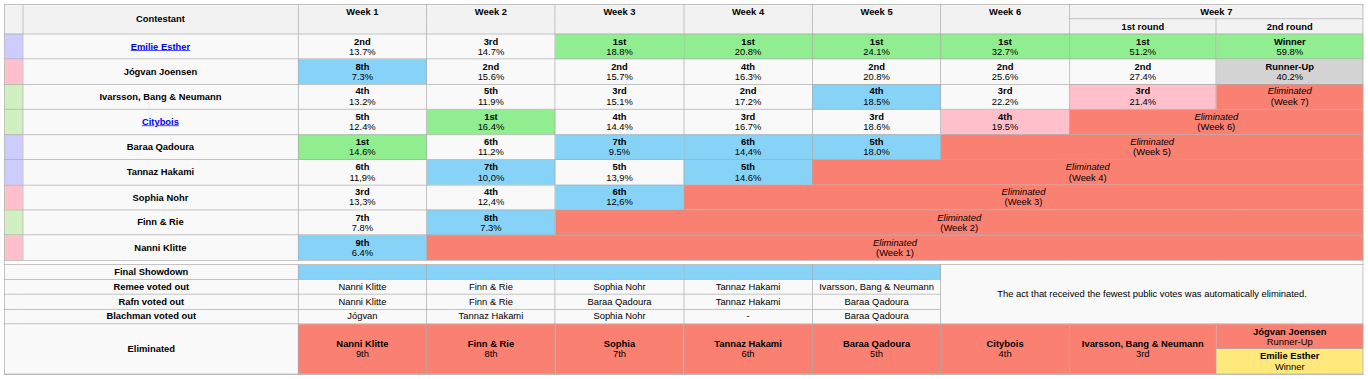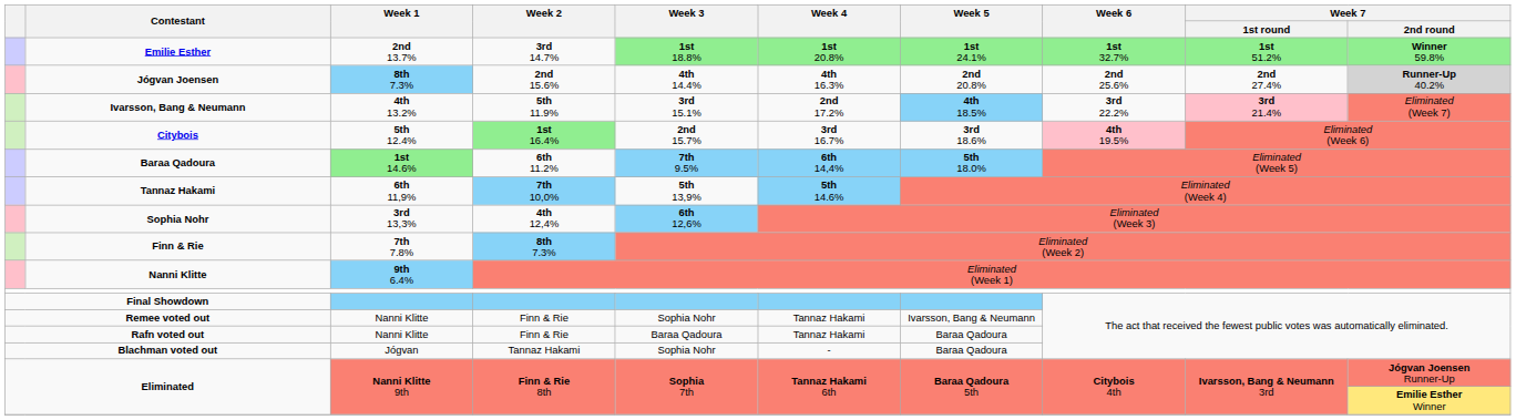 <table class="wikitable" style="text-align:center; font-size:85%">
 <tr>
 <th style="width:1%" rowspan=2></th>
 <th style="width:15%" rowspan=2>Contestant</th>
 <th style="width:7%" rowspan=2 valign=top>Week 1</th>
 <th style="width:7%" rowspan=2 valign=top>Week 2</th>
 <th style="width:7%" rowspan=2 valign=top>Week 3</th>
 <th style="width:7%" rowspan=2 valign=top>Week 4</th>
 <th style="width:7%" rowspan=2 valign=top>Week 5</th>
 <th style="width:7%" rowspan=2 valign=top>Week 6</th>
 <th colspan=2>Week 7</th>
 </tr>
 <tr>
 <th style="width:8%">1st round</th>
 <th style="width:8%">2nd round</th>
 </tr>
 <tr>
 <td style="background:#ccf"></td>
 <td><strong><a href='#'>Emilie Esther</a></strong></td>
 <td><strong>2nd</strong><br>13.7%</td>
 <td><strong>3rd</strong><br>14.7%</td>
 <td bgcolor="lightgreen"><strong>1st</strong><br>18.8%</td>
 <td bgcolor="lightgreen"><strong>1st</strong><br>20.8%</td>
 <td bgcolor="lightgreen"><strong>1st</strong><br>24.1%</td>
 <td bgcolor="lightgreen"><strong>1st</strong><br>32.7%</td>
 <td bgcolor="lightgreen"><strong>1st</strong><br>51.2%</td>
 <td bgcolor="lightgreen"><strong>Winner</strong><br>59.8%</td>
 </tr>
 <tr>
 <td style="background:pink"></td>
 <td><strong>Jógvan Joensen</strong></td>
 <td bgcolor="#87D3F8"><strong>8th</strong><br>7.3%</td>
 <td><strong>2nd</strong><br>15.6%</td>
-<td><strong>2nd</strong><br>15.7%</td>
+<td><strong>4th</strong><br>14.4%</td>
 <td><strong>4th</strong><br>16.3%</td>
 <td><strong>2nd</strong><br>20.8%</td>
 <td><strong>2nd</strong><br>25.6%</td>
 <td><strong>2nd</strong><br>27.4%</td>
 <td bgcolor="lightgrey"><strong>Runner-Up</strong><br>40.2%</td>
 </tr>
 <tr>
 <td style="background:#d0f0c0"></td>
 <td><strong>Ivarsson, Bang & Neumann</strong></td>
 <td><strong>4th</strong><br>13.2%</td>
 <td><strong>5th</strong><br>11.9%</td>
 <td><strong>3rd</strong><br>15.1%</td>
 <td><strong>2nd</strong><br>17.2%</td>
 <td bgcolor="#87D3F8"><strong>4th</strong><br>18.5%</td>
 <td><strong>3rd</strong><br>22.2%</td>
 <td bgcolor="pink"><strong>3rd</strong><br>21.4%</td>
 <td bgcolor="salmon" colspan=1><em>Eliminated</em><br>(Week 7)</td>
 </tr>
 <tr>
 <td style="background:#d0f0c0"></td>
 <td><strong><a href='#'>Citybois</a></strong></td>
 <td><strong>5th</strong><br>12.4%</td>
 <td bgcolor="lightgreen"><strong>1st</strong><br>16.4%</td>
-<td><strong>4th</strong><br>14.4%</td>
+<td><strong>2nd</strong><br>15.7%</td>
 <td><strong>3rd</strong><br>16.7%</td>
 <td><strong>3rd</strong><br>18.6%</td>
 <td bgcolor="pink"><strong>4th</strong><br>19.5%</td>
 <td bgcolor="salmon" colspan=2><em>Eliminated</em><br>(Week 6)</td>
 </tr>
 <tr>
 <td style="background:#ccf"></td>
 <td><strong>Baraa Qadoura</strong></td>
 <td bgcolor="lightgreen"><strong>1st</strong><br>14.6%</td>
 <td><strong>6th</strong><br>11.2%</td>
 <td bgcolor="#87D3F8"><strong>7th</strong><br>9.5%</td>
 <td bgcolor="#87D3F8"><strong>6th</strong><br>14,4%</td>
 <td bgcolor="#87D3F8"><strong>5th</strong><br>18.0%</td>
 <td bgcolor="salmon" colspan=3><em>Eliminated</em><br>(Week 5)</td>
 </tr>
 <tr>
 <td style="background:#ccf"></td>
 <td><strong>Tannaz Hakami</strong></td>
 <td><strong>6th</strong><br>11,9%</td>
 <td bgcolor="#87D3F8"><strong>7th</strong><br>10,0%</td>
 <td><strong>5th</strong><br>13,9%</td>
 <td bgcolor="#87D3F8"><strong>5th</strong><br>14.6%</td>
 <td bgcolor="salmon" colspan=4><em>Eliminated</em><br>(Week 4)</td>
 </tr>
 <tr>
 <td style="background:pink"></td>
 <td><strong>Sophia Nohr</strong></td>
 <td><strong>3rd</strong><br>13,3%</td>
 <td><strong>4th</strong><br>12,4%</td>
 <td bgcolor="#87D3F8"><strong>6th</strong><br>12,6%</td>
 <td bgcolor="salmon" colspan=5><em>Eliminated</em><br>(Week 3)</td>
 </tr>
 <tr>
 <td style="background:#d0f0c0"></td>
 <td><strong>Finn & Rie</strong></td>
 <td><strong>7th</strong><br>7.8%</td>
 <td bgcolor="#87D3F8"><strong>8th</strong><br>7.3%</td>
 <td bgcolor="salmon" colspan=6><em>Eliminated</em><br>(Week 2)</td>
 </tr>
 <tr>
 <td style="background:pink"></td>
 <td><strong>Nanni Klitte</strong></td>
 <td bgcolor="#87D3F8"><strong>9th</strong><br>6.4%</td>
 <td bgcolor="salmon" colspan=7><em>Eliminated</em><br>(Week 1)</td>
 </tr>
 <tr>
 <td style="background:#FFFFFF" colspan=10></td>
 </tr>
 <tr>
 <td colspan=2><strong>Final Showdown</strong></td>
 <td style="background:#87D3F8"></td>
 <td style="background:#87D3F8"></td>
 <td style="background:#87D3F8"></td>
 <td style="background:#87D3F8"></td>
 <td style="background:#87D3F8"></td>
 <td colspan=3 rowspan=4>The act that received the fewest public votes was automatically eliminated.</td>
 </tr>
 <tr>
 <td colspan=2><strong>Remee voted out</strong></td>
 <td>Nanni Klitte</td>
 <td>Finn & Rie</td>
 <td>Sophia Nohr</td>
 <td>Tannaz Hakami</td>
 <td>Ivarsson, Bang & Neumann</td>
 </tr>
 <tr>
 <td colspan=2><strong>Rafn voted out</strong></td>
 <td>Nanni Klitte</td>
 <td>Finn & Rie</td>
 <td>Baraa Qadoura</td>
 <td>Tannaz Hakami</td>
 <td>Baraa Qadoura</td>
 </tr>
 <tr>
 <td colspan=2><strong>Blachman voted out</strong></td>
 <td>Jógvan</td>
 <td>Tannaz Hakami</td>
 <td>Sophia Nohr</td>
 <td>-</td>
 <td>Baraa Qadoura</td>
 </tr>
 <tr>
 <td colspan=2 rowspan=2><strong>Eliminated</strong></td>
 <td style="background:#FA8072" rowspan=2><strong>Nanni Klitte</strong><br>9th</td>
 <td style="background:#FA8072" rowspan=2><strong>Finn & Rie</strong><br>8th</td>
 <td style="background:#FA8072" rowspan=2><strong>Sophia</strong><br>7th</td>
 <td style="background:#FA8072" rowspan=2><strong>Tannaz Hakami</strong><br>6th</td>
 <td style="background:#FA8072" rowspan=2><strong>Baraa Qadoura</strong><br>5th</td>
 <td style="background:#FA8072" rowspan=2><strong>Citybois</strong><br>4th</td>
 <td style="background:#FA8072" rowspan=2><strong>Ivarsson, Bang & Neumann</strong><br>3rd</td>
 <td style="background:#FA8072"><strong>Jógvan Joensen</strong><br>Runner-Up</td>
 </tr>
 <tr>
 <td style="background:#FFE87C"><strong>Emilie Esther</strong><br>Winner</td>
 </tr>
 <tr>
 </tr>
 </table>
